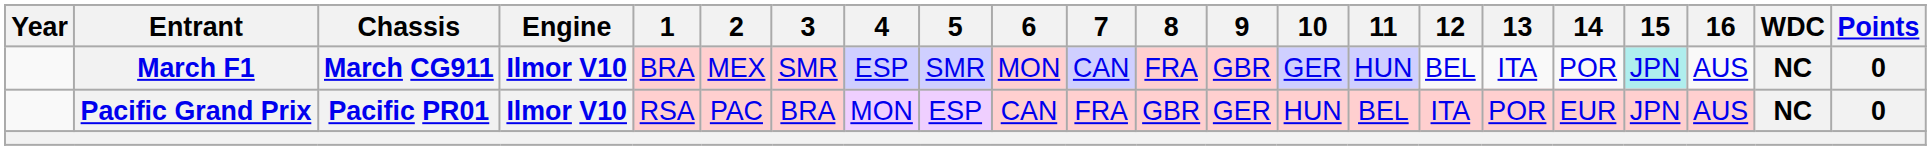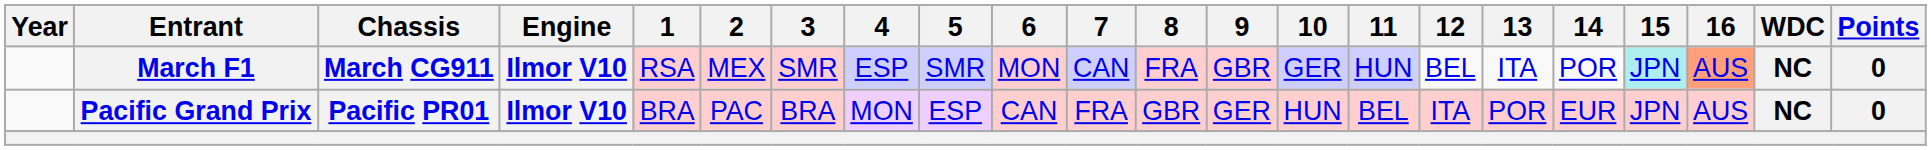 <table class="wikitable" style="text-align:center; font-size:85%">
 <tr>
 <th>Year</th>
 <th>Entrant</th>
 <th>Chassis</th>
 <th>Engine</th>
 <th>1</th>
 <th>2</th>
 <th>3</th>
 <th>4</th>
 <th>5</th>
 <th>6</th>
 <th>7</th>
 <th>8</th>
 <th>9</th>
 <th>10</th>
 <th>11</th>
 <th>12</th>
 <th>13</th>
 <th>14</th>
 <th>15</th>
 <th>16</th>
 <th>WDC</th>
 <th><a href='#'>Points</a></th>
 </tr>
 <tr>
 <td></td>
 <th nowrap><a href='#'>March F1</a></th>
 <th nowrap><a href='#'>March</a> <a href='#'>CG911</a></th>
 <th nowrap><a href='#'>Ilmor</a> <a href='#'>V10</a></th>
-<td style="background:#FFCFCF;"><a href='#'>BRA</a><br></td>
+<td style="background:#FFCFCF;"><a href='#'>RSA</a><br></td>
 <td style="background:#FFCFCF;"><a href='#'>MEX</a><br></td>
 <td style="background:#FFCFCF;"><a href='#'>SMR</a><br></td>
 <td style="background:#CFCFFF;"><a href='#'>ESP</a><br></td>
 <td style="background:#CFCFFF;"><a href='#'>SMR</a><br></td>
 <td style="background:#FFCFCF;"><a href='#'>MON</a><br></td>
 <td style="background:#CFCFFF;"><a href='#'>CAN</a><br></td>
 <td style="background:#FFCFCF;"><a href='#'>FRA</a><br></td>
 <td style="background:#FFCFCF;"><a href='#'>GBR</a><br></td>
 <td style="background:#CFCFFF;"><a href='#'>GER</a><br></td>
 <td style="background:#CFCFFF;"><a href='#'>HUN</a><br></td>
 <td><a href='#'>BEL</a></td>
 <td><a href='#'>ITA</a></td>
 <td><a href='#'>POR</a></td>
 <td style="background: paleturquoise;"><a href='#'>JPN</a></td>
-<td><a href='#'>AUS</a></td>
+<td style="background: lightsalmon;"><a href='#'>AUS</a></td>
 <th>NC</th>
 <th>0</th>
 </tr>
 <tr>
 <td></td>
 <th nowrap><a href='#'>Pacific Grand Prix</a></th>
 <th nowrap><a href='#'>Pacific</a> <a href='#'>PR01</a></th>
 <th nowrap><a href='#'>Ilmor</a> <a href='#'>V10</a></th>
-<td style="background:#FFCFCF;"><a href='#'>RSA</a><br></td>
+<td style="background:#FFCFCF;"><a href='#'>BRA</a><br></td>
 <td style="background:#FFCFCF;"><a href='#'>PAC</a><br></td>
 <td style="background:#FFCFCF;"><a href='#'>BRA</a><br></td>
 <td style="background:#EFCFFF;"><a href='#'>MON</a><br></td>
 <td style="background:#EFCFFF;"><a href='#'>ESP</a><br></td>
 <td style="background:#FFCFCF;"><a href='#'>CAN</a><br></td>
 <td style="background:#FFCFCF;"><a href='#'>FRA</a><br></td>
 <td style="background:#FFCFCF;"><a href='#'>GBR</a><br></td>
 <td style="background:#FFCFCF;"><a href='#'>GER</a><br></td>
 <td style="background:#FFCFCF;"><a href='#'>HUN</a><br></td>
 <td style="background:#FFCFCF;"><a href='#'>BEL</a><br></td>
 <td style="background:#FFCFCF;"><a href='#'>ITA</a><br></td>
 <td style="background:#FFCFCF;"><a href='#'>POR</a><br></td>
 <td style="background:#FFCFCF;"><a href='#'>EUR</a><br></td>
 <td style="background:#FFCFCF;"><a href='#'>JPN</a><br></td>
 <td style="background:#FFCFCF;"><a href='#'>AUS</a><br></td>
 <th>NC</th>
 <th>0</th>
 </tr>
 <tr>
 <th colspan="22"></th>
 </tr>
 </table>
